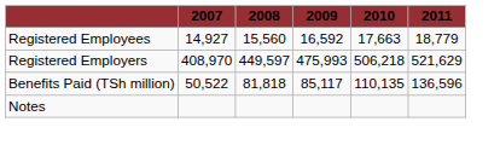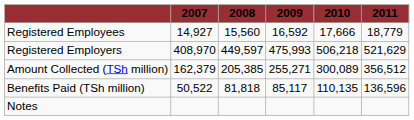 <table class="wikitable">
 <tr>
 <th style="background: #962e34;"></th>
 <th style="background: #962e34;"><span>2007</span></th>
 <th style="background: #962e34;"><span>2008</span></th>
 <th style="background: #962e34;"><span>2009</span></th>
 <th style="background: #962e34;"><span>2010</span></th>
 <th style="background: #962e34;"><span>2011</span></th>
 </tr>
 <tr>
 <td>Registered Employees</td>
 <td align=center>14,927</td>
 <td align=center>15,560</td>
 <td align=center>16,592</td>
-<td align=center>17,663</td>
+<td align=center>17,666</td>
 <td align=center>18,779</td>
 </tr>
 <tr>
 <td>Registered Employers</td>
 <td align=center>408,970</td>
 <td align=center>449,597</td>
 <td align=center>475,993</td>
 <td align=center>506,218</td>
 <td align=center>521,629</td>
+</tr>
+<tr>
+<td>Amount Collected (<a href='#'>TSh</a> million)</td>
+<td align=center>162,379</td>
+<td align=center>205,385</td>
+<td align=center>255,271</td>
+<td align=center>300,089</td>
+<td align=center>356,512</td>
 </tr>
 <tr>
 <td>Benefits Paid (TSh million)</td>
 <td align=center>50,522</td>
 <td align=center>81,818</td>
 <td align=center>85,117</td>
 <td align=center>110,135</td>
 <td align=center>136,596</td>
 </tr>
 <tr>
 <td>Notes</td>
 <td align=center></td>
 <td align=center></td>
 <td align=center></td>
 <td align=center></td>
 <td align=center></td>
 </tr>
 </table>
